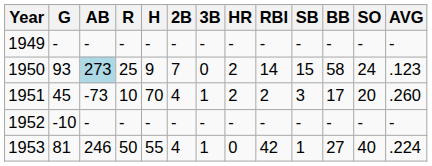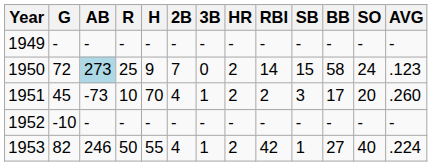 <table class="wikitable">
 <tr>
 <th><strong>Year</strong></th>
 <th><strong>G</strong></th>
 <th><strong>AB</strong></th>
 <th><strong>R</strong></th>
 <th><strong>H</strong></th>
 <th><strong>2B</strong></th>
 <th><strong>3B</strong></th>
 <th><strong>HR</strong></th>
 <th><strong>RBI</strong></th>
 <th><strong>SB</strong></th>
 <th><strong>BB</strong></th>
 <th><strong>SO</strong></th>
 <th><strong>AVG</strong></th>
 </tr>
 <tr>
 <td>1949</td>
 <td>-</td>
 <td>-</td>
 <td>-</td>
 <td>-</td>
 <td>-</td>
 <td>-</td>
 <td>-</td>
 <td>-</td>
 <td>-</td>
 <td>-</td>
 <td>-</td>
 <td>-</td>
 </tr>
 <tr>
 <td>1950</td>
-<td>93</td>
+<td>72</td>
 <td style="background: lightblue;">273</td>
 <td>25</td>
 <td>9</td>
 <td>7</td>
 <td>0</td>
 <td>2</td>
 <td>14</td>
 <td>15</td>
 <td>58</td>
 <td>24</td>
 <td>.123</td>
 </tr>
 <tr>
 <td>1951</td>
 <td>45</td>
 <td>-73</td>
 <td>10</td>
 <td>70</td>
 <td>4</td>
 <td>1</td>
 <td>2</td>
 <td>2</td>
 <td>3</td>
 <td>17</td>
 <td>20</td>
 <td>.260</td>
 </tr>
 <tr>
 <td>1952</td>
 <td>-10</td>
 <td>-</td>
 <td>-</td>
 <td>-</td>
 <td>-</td>
 <td>-</td>
 <td>-</td>
 <td>-</td>
 <td>-</td>
 <td>-</td>
 <td>-</td>
 <td>-</td>
 </tr>
 <tr>
 <td>1953</td>
-<td>81</td>
+<td>82</td>
 <td>246</td>
 <td>50</td>
 <td>55</td>
 <td>4</td>
 <td>1</td>
-<td>0</td>
+<td>2</td>
 <td>42</td>
 <td>1</td>
 <td>27</td>
 <td>40</td>
 <td>.224</td>
 </tr>
 </table>
